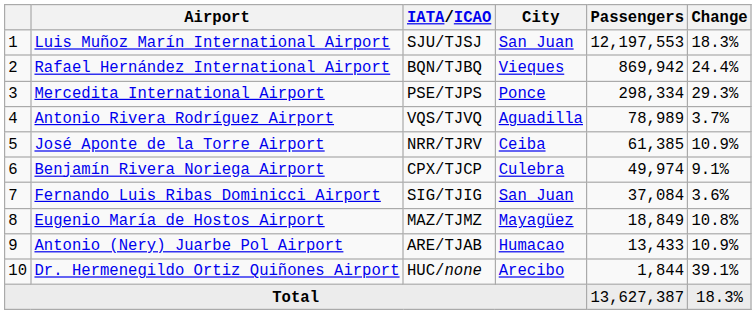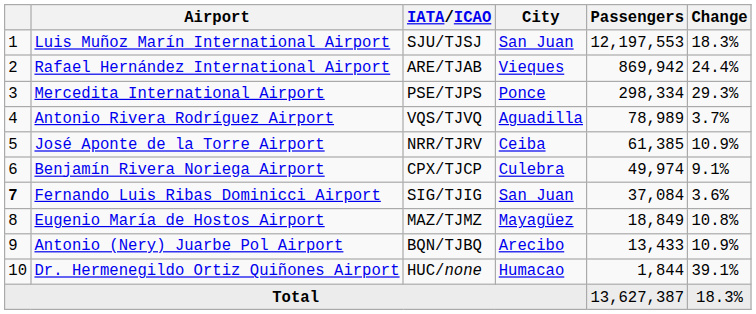 <table class="wikitable sortable">
 <tr>
 <th></th>
 <th>Airport</th>
 <th><a href='#'>IATA</a>/<a href='#'>ICAO</a></th>
 <th>City</th>
 <th>Passengers</th>
 <th>Change</th>
 </tr>
 <tr>
 <td>1</td>
 <td><a href='#'>Luis Muñoz Marín International Airport</a></td>
 <td>SJU/TJSJ</td>
 <td><a href='#'>San Juan</a></td>
 <td align="right">12,197,553</td>
 <td> 18.3%</td>
 </tr>
 <tr>
 <td>2</td>
 <td><a href='#'>Rafael Hernández International Airport</a></td>
-<td>BQN/TJBQ</td>
+<td>ARE/TJAB</td>
 <td><a href='#'>Vieques</a></td>
 <td align="right">869,942</td>
 <td> 24.4%</td>
 </tr>
 <tr>
 <td>3</td>
 <td><a href='#'>Mercedita International Airport</a></td>
 <td>PSE/TJPS</td>
 <td><a href='#'>Ponce</a></td>
 <td align="right">298,334</td>
 <td> 29.3%</td>
 </tr>
 <tr>
 <td>4</td>
 <td><a href='#'>Antonio Rivera Rodríguez Airport</a></td>
 <td>VQS/TJVQ</td>
 <td><a href='#'>Aguadilla</a></td>
 <td align="right">78,989</td>
 <td> 3.7%</td>
 </tr>
 <tr>
 <td>5</td>
 <td><a href='#'>José Aponte de la Torre Airport</a></td>
 <td>NRR/TJRV</td>
 <td><a href='#'>Ceiba</a></td>
 <td align="right">61,385</td>
 <td> 10.9%</td>
 </tr>
 <tr>
 <td>6</td>
 <td><a href='#'>Benjamín Rivera Noriega Airport</a></td>
 <td>CPX/TJCP</td>
 <td><a href='#'>Culebra</a></td>
 <td align="right">49,974</td>
 <td> 9.1%</td>
 </tr>
 <tr>
-<td>7</td>
+<td><strong>7</strong></td>
 <td><a href='#'>Fernando Luis Ribas Dominicci Airport</a></td>
 <td>SIG/TJIG</td>
 <td><a href='#'>San Juan</a></td>
 <td align="right">37,084</td>
 <td> 3.6%</td>
 </tr>
 <tr>
 <td>8</td>
 <td><a href='#'>Eugenio María de Hostos Airport</a></td>
 <td>MAZ/TJMZ</td>
 <td><a href='#'>Mayagüez</a></td>
 <td align="right">18,849</td>
 <td> 10.8%</td>
 </tr>
 <tr>
 <td>9</td>
 <td><a href='#'>Antonio (Nery) Juarbe Pol Airport</a></td>
-<td>ARE/TJAB</td>
-<td><a href='#'>Humacao</a></td>
+<td>BQN/TJBQ</td>
+<td><a href='#'>Arecibo</a></td>
 <td align="right">13,433</td>
 <td> 10.9%</td>
 </tr>
 <tr>
 <td>10</td>
 <td><a href='#'>Dr. Hermenegildo Ortiz Quiñones Airport</a></td>
 <td>HUC/<em>none</em></td>
-<td><a href='#'>Arecibo</a></td>
+<td><a href='#'>Humacao</a></td>
 <td align="right">1,844</td>
 <td> 39.1%</td>
 </tr>
 <tr style="background-color:#ececec;">
 <td colspan=4 align="center"><strong>Total</strong></td>
 <td align="right">13,627,387</td>
 <td align="center"> 18.3%</td>
 </tr>
 </table>
